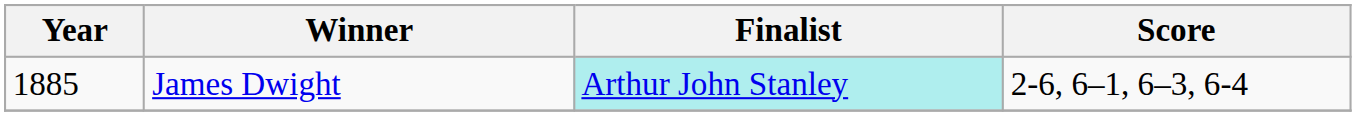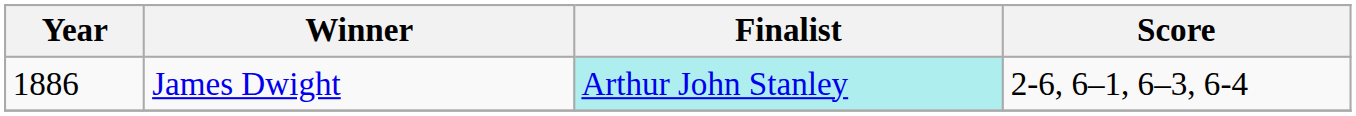 <table class="wikitable">
 <tr>
 <th style="width:60px;">Year</th>
 <th style="width:200px;">Winner</th>
 <th style="width:200px;">Finalist</th>
 <th style="width:160px;">Score</th>
 </tr>
 <tr>
-<td>1885</td>
+<td>1886</td>
 <td> <a href='#'>James Dwight</a></td>
 <td style="background: paleturquoise;"> <a href='#'>Arthur John Stanley</a></td>
 <td>2-6, 6–1, 6–3, 6-4</td>
 </tr>
 <tr>
 </tr>
 </table>
